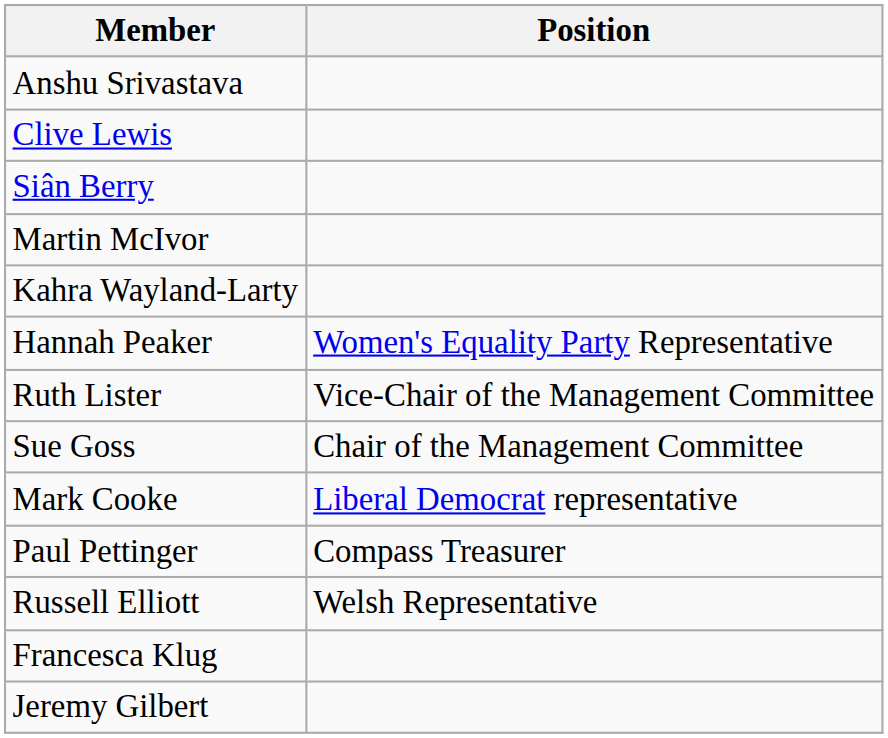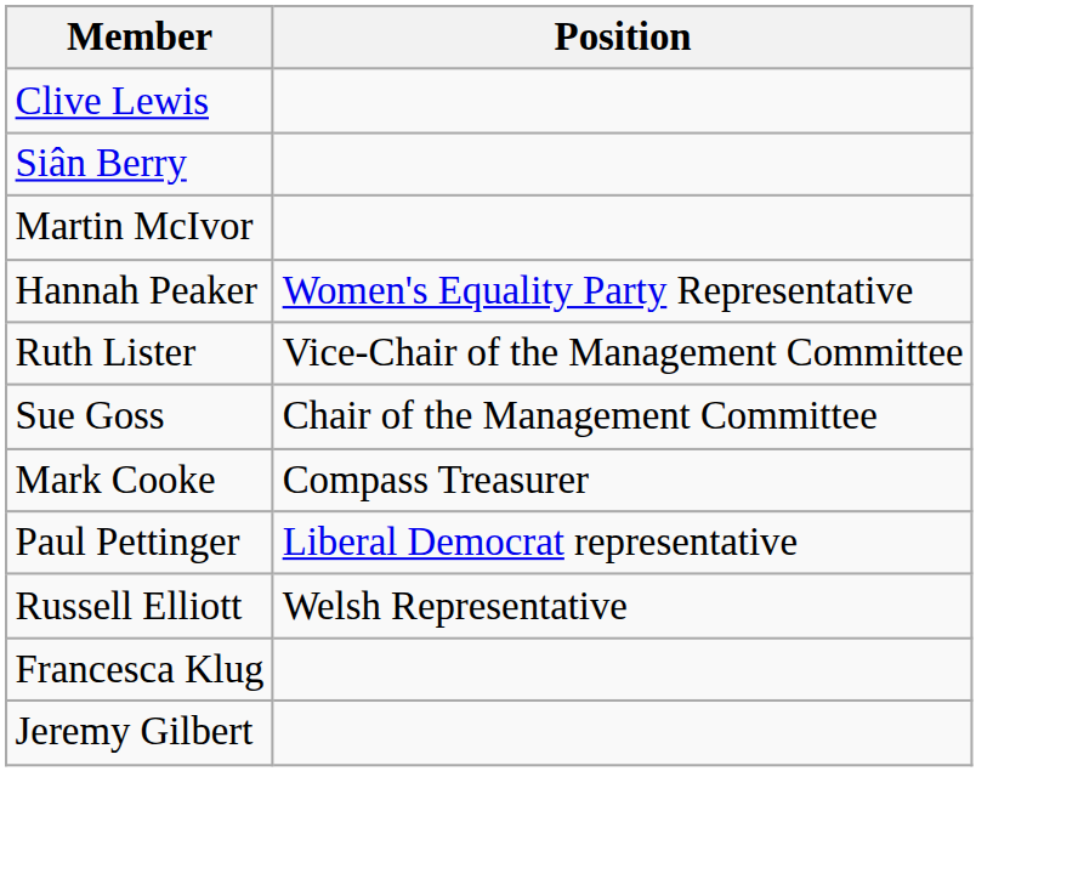 <table class="wikitable sortable">
 <tr>
 <th>Member</th>
 <th>Position</th>
-</tr>
-<tr>
-<td>Anshu Srivastava</td>
-<td></td>
 </tr>
 <tr>
 <td><a href='#'>Clive Lewis</a></td>
 <td></td>
 </tr>
 <tr>
 <td><a href='#'>Siân Berry</a></td>
 <td></td>
 </tr>
 <tr>
 <td>Martin McIvor</td>
-<td></td>
-</tr>
-<tr>
-<td>Kahra Wayland-Larty</td>
 <td></td>
 </tr>
 <tr>
 <td>Hannah Peaker</td>
 <td><a href='#'>Women's Equality Party</a> Representative</td>
 </tr>
 <tr>
 <td>Ruth Lister</td>
 <td>Vice-Chair of the Management Committee</td>
 </tr>
 <tr>
 <td>Sue Goss</td>
 <td>Chair of the Management Committee</td>
 </tr>
 <tr>
 <td>Mark Cooke</td>
-<td><a href='#'>Liberal Democrat</a> representative</td>
+<td>Compass Treasurer</td>
 </tr>
 <tr>
 <td>Paul Pettinger</td>
-<td>Compass Treasurer</td>
+<td><a href='#'>Liberal Democrat</a> representative</td>
 </tr>
 <tr>
 <td>Russell Elliott</td>
 <td>Welsh Representative</td>
 </tr>
 <tr>
 <td>Francesca Klug</td>
 <td></td>
 </tr>
 <tr>
 <td>Jeremy Gilbert</td>
 <td></td>
 </tr>
 </table>
